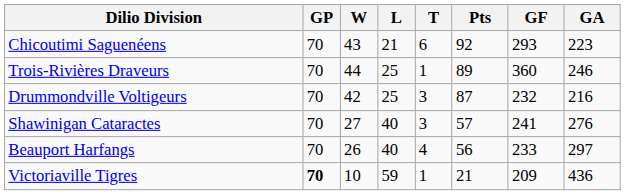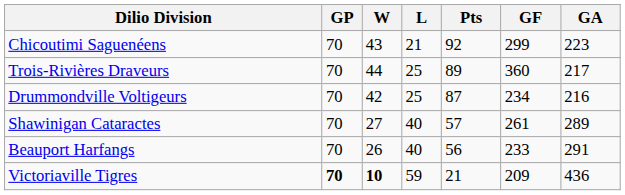 <table class="wikitable">
 <tr>
 <th bgcolor="#DDDDFF" width="40%">Dilio Division</th>
 <th bgcolor="#DDDDFF" width="5%">GP</th>
 <th bgcolor="#DDDDFF" width="5%">W</th>
 <th bgcolor="#DDDDFF" width="5%">L</th>
-<th bgcolor="#DDDDFF" width="5%">T</th>
 <th bgcolor="#DDDDFF" width="7.5%">Pts</th>
 <th bgcolor="#DDDDFF" width="7.5%">GF</th>
 <th bgcolor="#DDDDFF" width="7.5%">GA</th>
 </tr>
 <tr>
 <td><a href='#'>Chicoutimi Saguenéens</a></td>
 <td>70</td>
 <td>43</td>
 <td>21</td>
-<td>6</td>
 <td>92</td>
-<td>293</td>
+<td>299</td>
 <td>223</td>
 </tr>
 <tr>
 <td><a href='#'>Trois-Rivières Draveurs</a></td>
 <td>70</td>
 <td>44</td>
 <td>25</td>
-<td>1</td>
 <td>89</td>
 <td>360</td>
-<td>246</td>
+<td>217</td>
 </tr>
 <tr>
 <td><a href='#'>Drummondville Voltigeurs</a></td>
 <td>70</td>
 <td>42</td>
 <td>25</td>
-<td>3</td>
 <td>87</td>
-<td>232</td>
+<td>234</td>
 <td>216</td>
 </tr>
 <tr>
 <td><a href='#'>Shawinigan Cataractes</a></td>
 <td>70</td>
 <td>27</td>
 <td>40</td>
-<td>3</td>
 <td>57</td>
-<td>241</td>
-<td>276</td>
+<td>261</td>
+<td>289</td>
 </tr>
 <tr>
 <td><a href='#'>Beauport Harfangs</a></td>
 <td>70</td>
 <td>26</td>
 <td>40</td>
-<td>4</td>
 <td>56</td>
 <td>233</td>
-<td>297</td>
+<td>291</td>
 </tr>
 <tr>
 <td><a href='#'>Victoriaville Tigres</a></td>
 <td><strong>70</strong></td>
-<td>10</td>
+<td><strong>10</strong></td>
 <td>59</td>
-<td>1</td>
 <td>21</td>
 <td>209</td>
 <td>436</td>
 </tr>
 </table>
